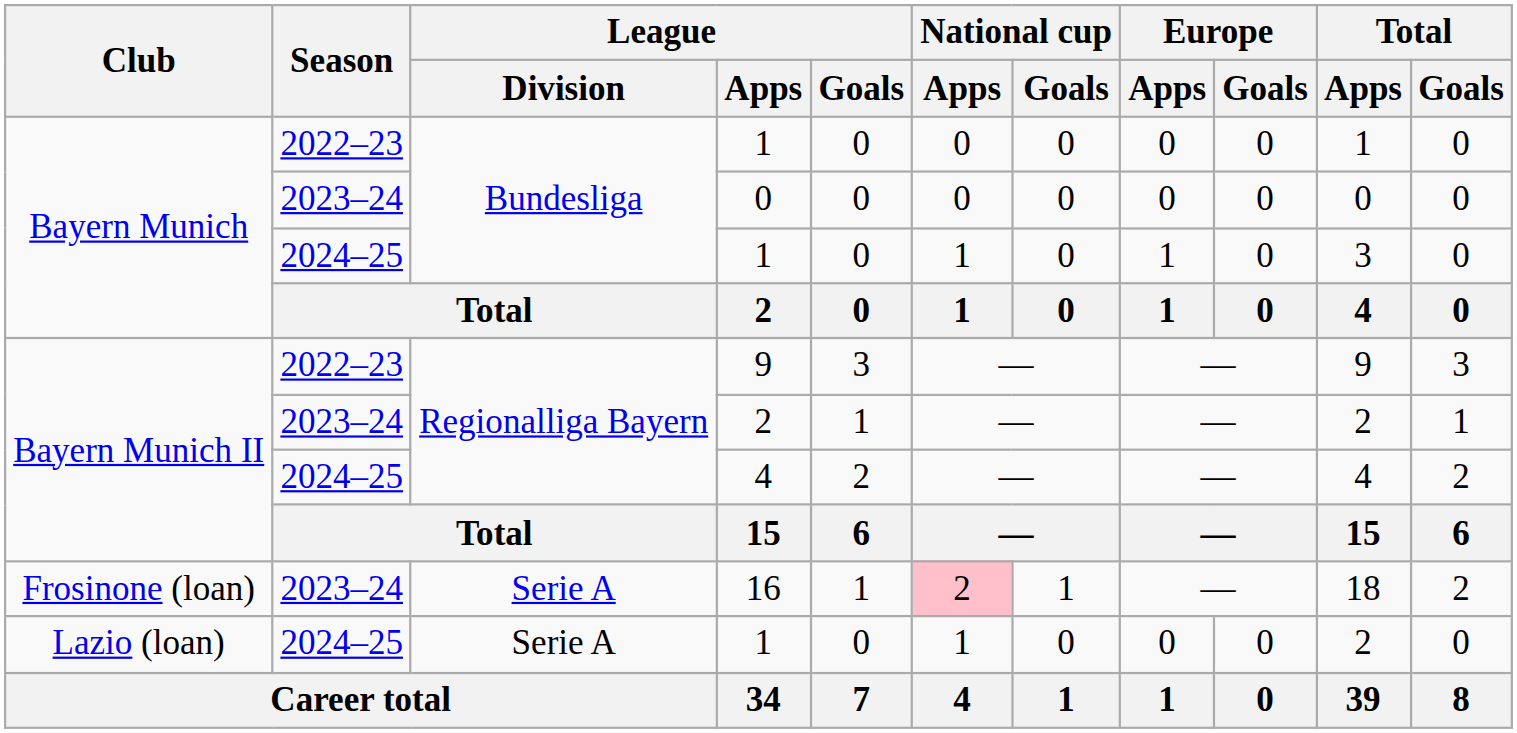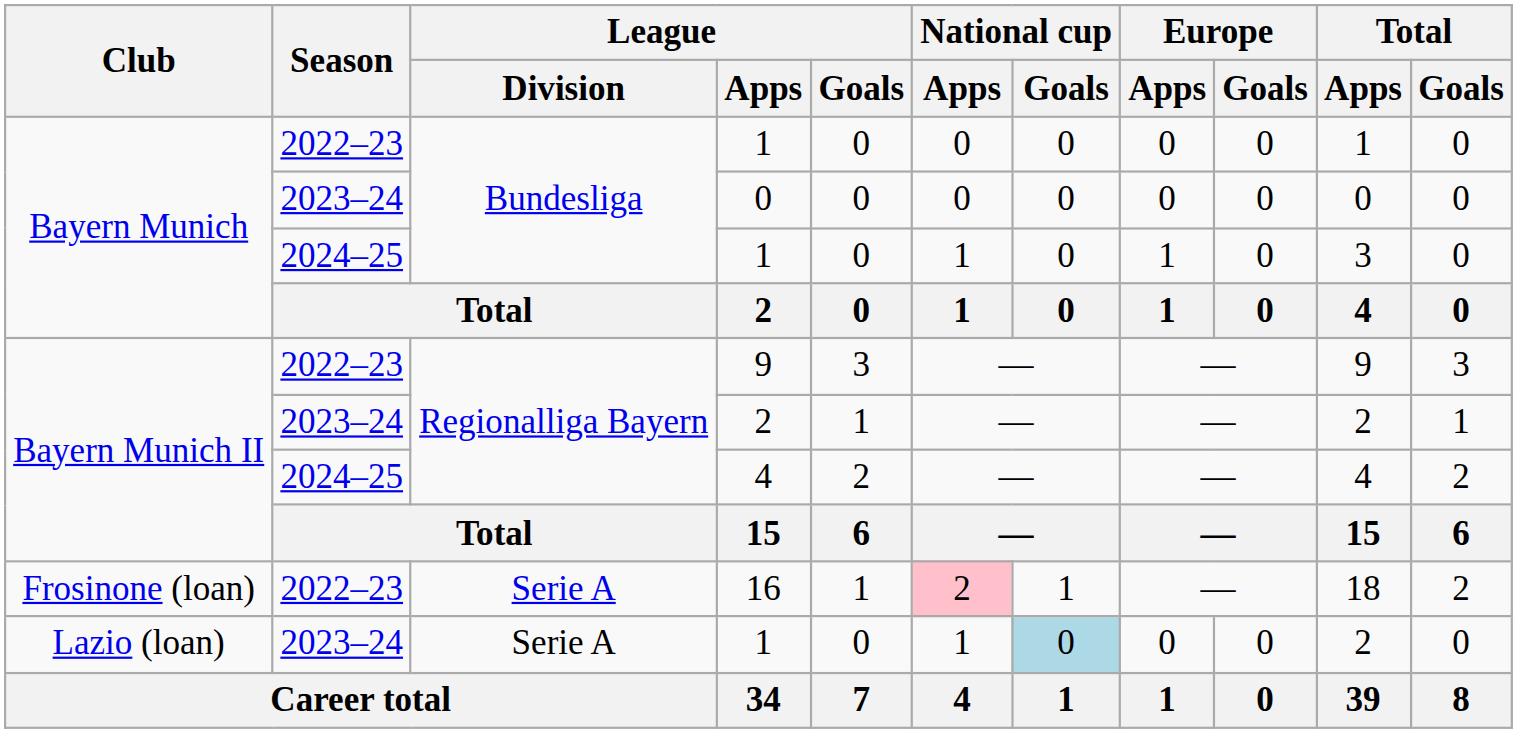 <table class="wikitable" Style="text-align: center">
 <tr>
 <th rowspan="2">Club</th>
 <th rowspan="2">Season</th>
 <th colspan="3">League</th>
 <th colspan="2">National cup</th>
 <th colspan="2">Europe</th>
 <th colspan="2">Total</th>
 </tr>
 <tr>
 <th>Division</th>
 <th>Apps</th>
 <th>Goals</th>
 <th>Apps</th>
 <th>Goals</th>
 <th>Apps</th>
 <th>Goals</th>
 <th>Apps</th>
 <th>Goals</th>
 </tr>
 <tr>
 <td rowspan="4"><a href='#'>Bayern Munich</a></td>
 <td><a href='#'>2022–23</a></td>
 <td rowspan="3"><a href='#'>Bundesliga</a></td>
 <td>1</td>
 <td>0</td>
 <td>0</td>
 <td>0</td>
 <td>0</td>
 <td>0</td>
 <td>1</td>
 <td>0</td>
 </tr>
 <tr>
 <td><a href='#'>2023–24</a></td>
 <td>0</td>
 <td>0</td>
 <td>0</td>
 <td>0</td>
 <td>0</td>
 <td>0</td>
 <td>0</td>
 <td>0</td>
 </tr>
 <tr>
 <td><a href='#'>2024–25</a></td>
 <td>1</td>
 <td>0</td>
 <td>1</td>
 <td>0</td>
 <td>1</td>
 <td>0</td>
 <td>3</td>
 <td>0</td>
 </tr>
 <tr>
 <th colspan="2">Total</th>
 <th>2</th>
 <th>0</th>
 <th>1</th>
 <th>0</th>
 <th>1</th>
 <th>0</th>
 <th>4</th>
 <th>0</th>
 </tr>
 <tr>
 <td rowspan="4"><a href='#'>Bayern Munich II</a></td>
 <td><a href='#'>2022–23</a></td>
 <td rowspan="3"><a href='#'>Regionalliga Bayern</a></td>
 <td>9</td>
 <td>3</td>
 <td colspan="2">—</td>
 <td colspan="2">—</td>
 <td>9</td>
 <td>3</td>
 </tr>
 <tr>
 <td><a href='#'>2023–24</a></td>
 <td>2</td>
 <td>1</td>
 <td colspan="2">—</td>
 <td colspan="2">—</td>
 <td>2</td>
 <td>1</td>
 </tr>
 <tr>
 <td><a href='#'>2024–25</a></td>
 <td>4</td>
 <td>2</td>
 <td colspan="2">—</td>
 <td colspan="2">—</td>
 <td>4</td>
 <td>2</td>
 </tr>
 <tr>
 <th colspan="2">Total</th>
 <th>15</th>
 <th>6</th>
 <th colspan="2">—</th>
 <th colspan="2">—</th>
 <th>15</th>
 <th>6</th>
 </tr>
 <tr>
 <td><a href='#'>Frosinone</a> (loan)</td>
-<td><a href='#'>2023–24</a></td>
+<td><a href='#'>2022–23</a></td>
 <td><a href='#'>Serie A</a></td>
 <td>16</td>
 <td>1</td>
 <td style="background: pink;">2</td>
 <td>1</td>
 <td colspan="2">—</td>
 <td>18</td>
 <td>2</td>
 </tr>
 <tr>
 <td><a href='#'>Lazio</a> (loan)</td>
-<td><a href='#'>2024–25</a></td>
+<td><a href='#'>2023–24</a></td>
 <td>Serie A</td>
 <td>1</td>
 <td>0</td>
 <td>1</td>
-<td>0</td>
+<td style="background: lightblue;">0</td>
 <td>0</td>
 <td>0</td>
 <td>2</td>
 <td>0</td>
 </tr>
 <tr>
 <th colspan="3">Career total</th>
 <th>34</th>
 <th>7</th>
 <th>4</th>
 <th>1</th>
 <th>1</th>
 <th>0</th>
 <th>39</th>
 <th>8</th>
 </tr>
 </table>
